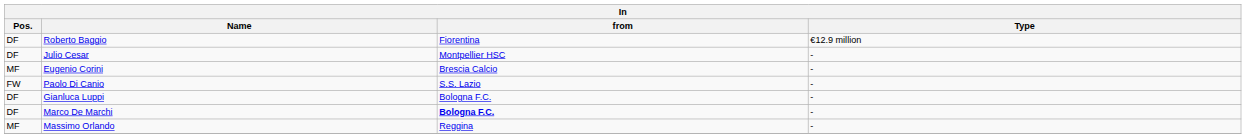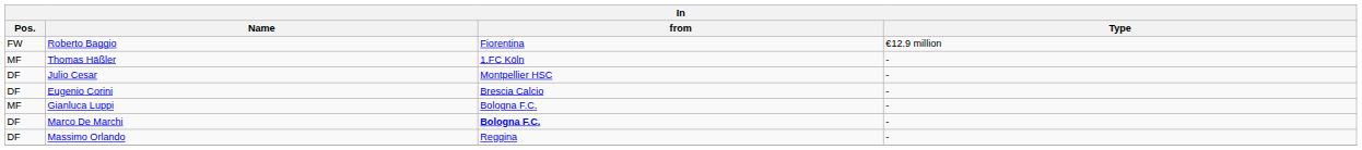 <table class="wikitable" style="font-size:90%;width:99%;">
 <tr>
 <th colspan="4">In</th>
 </tr>
 <tr>
 <th width=3%>Pos.</th>
 <th width=32%>Name</th>
 <th width=30%>from</th>
 <th width=35%>Type</th>
 </tr>
 <tr>
-<td>DF</td>
+<td>FW</td>
 <td><a href='#'>Roberto Baggio</a></td>
 <td><a href='#'>Fiorentina</a></td>
 <td>€12.9 million</td>
+</tr>
+<tr>
+<td>MF</td>
+<td><a href='#'>Thomas Häßler</a></td>
+<td><a href='#'>1.FC Köln</a></td>
+<td>-</td>
 </tr>
 <tr>
 <td>DF</td>
 <td><a href='#'>Julio Cesar</a></td>
 <td><a href='#'>Montpellier HSC</a></td>
 <td>-</td>
 </tr>
 <tr>
-<td>MF</td>
+<td>DF</td>
 <td><a href='#'>Eugenio Corini</a></td>
 <td><a href='#'>Brescia Calcio</a></td>
 <td>-</td>
 </tr>
 <tr>
-<td>FW</td>
-<td><a href='#'>Paolo Di Canio</a></td>
-<td><a href='#'>S.S. Lazio</a></td>
-<td>-</td>
-</tr>
-<tr>
-<td>DF</td>
+<td>MF</td>
 <td><a href='#'>Gianluca Luppi</a></td>
 <td><a href='#'>Bologna F.C.</a></td>
 <td>-</td>
 </tr>
 <tr>
 <td>DF</td>
 <td><a href='#'>Marco De Marchi</a></td>
 <td><strong><a href='#'>Bologna F.C.</a></strong></td>
 <td>-</td>
 </tr>
 <tr>
-<td>MF</td>
+<td>DF</td>
 <td><a href='#'>Massimo Orlando</a></td>
 <td><a href='#'>Reggina</a></td>
 <td>-</td>
 </tr>
 <tr>
 </tr>
 </table>
